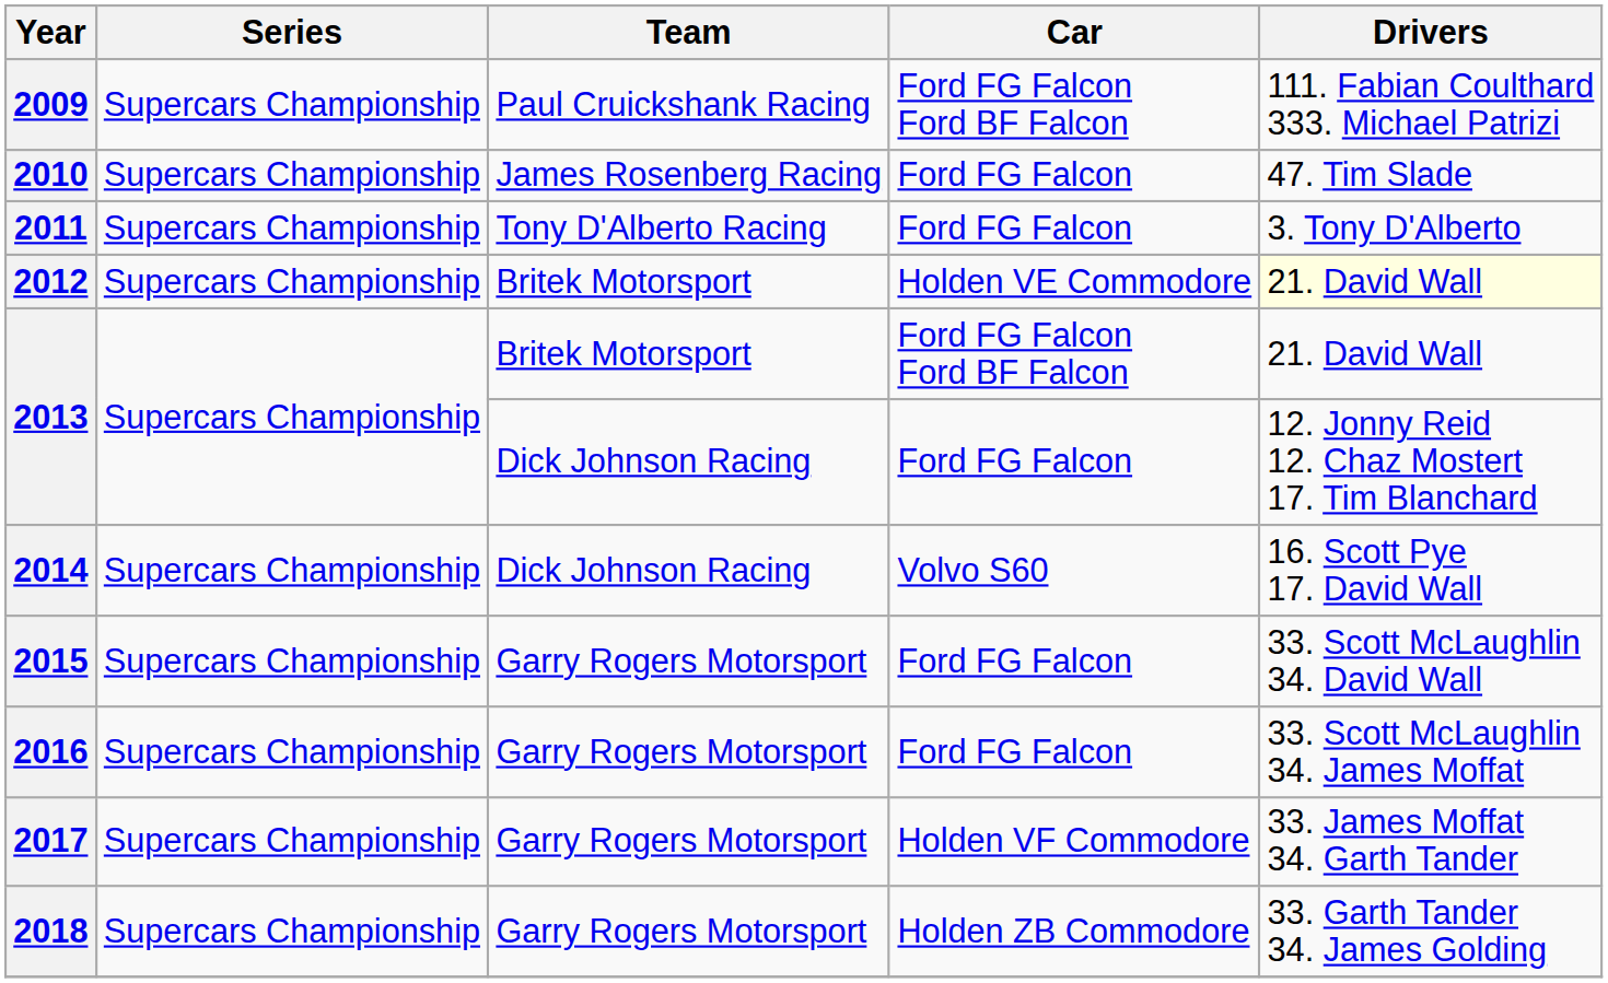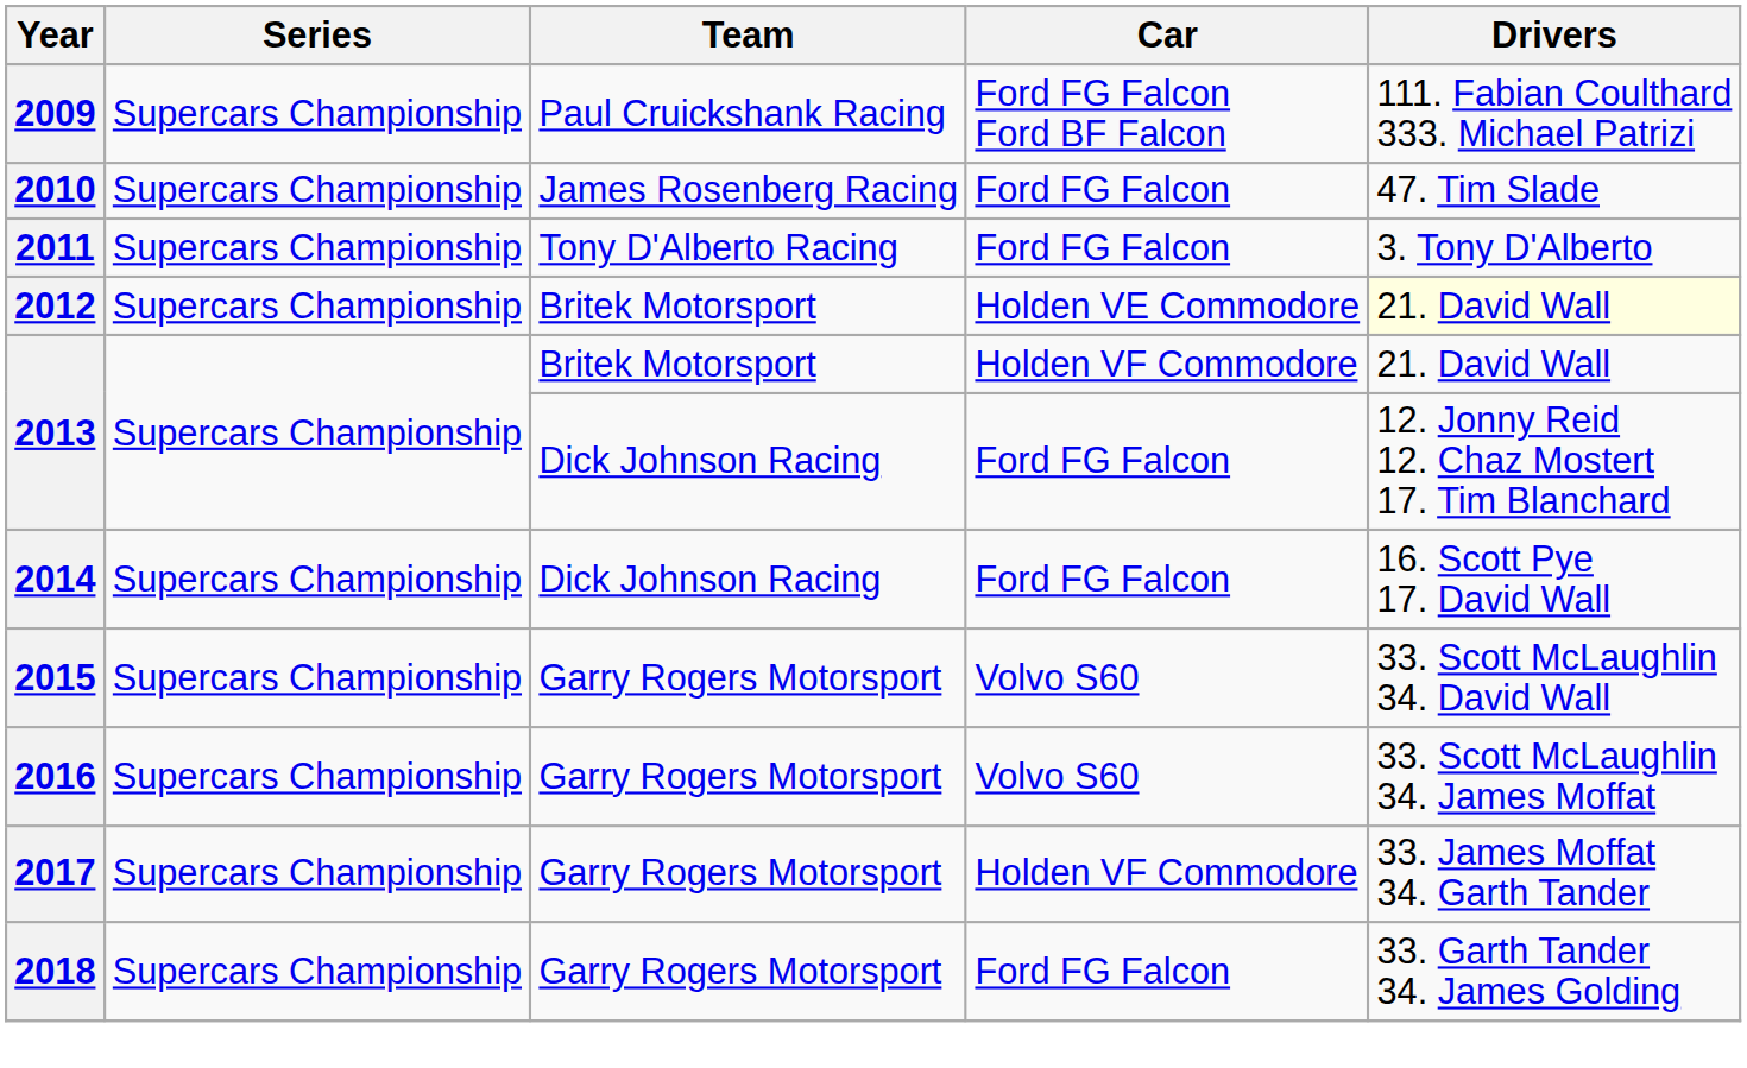 <table class="wikitable" style="font-size: 90%">
 <tr>
 <th>Year</th>
 <th>Series</th>
 <th>Team</th>
 <th>Car</th>
 <th>Drivers</th>
 </tr>
 <tr>
 <th><a href='#'>2009</a></th>
 <td><a href='#'>Supercars Championship</a></td>
 <td><a href='#'>Paul Cruickshank Racing</a></td>
 <td><a href='#'>Ford FG Falcon</a><br><a href='#'>Ford BF Falcon</a></td>
 <td>111. <a href='#'>Fabian Coulthard</a><br>333. <a href='#'>Michael Patrizi</a></td>
 </tr>
 <tr>
 <th><a href='#'>2010</a></th>
 <td><a href='#'>Supercars Championship</a></td>
 <td><a href='#'>James Rosenberg Racing</a></td>
 <td><a href='#'>Ford FG Falcon</a></td>
 <td>47. <a href='#'>Tim Slade</a></td>
 </tr>
 <tr>
 <th><a href='#'>2011</a></th>
 <td><a href='#'>Supercars Championship</a></td>
 <td><a href='#'>Tony D'Alberto Racing</a></td>
 <td><a href='#'>Ford FG Falcon</a></td>
 <td>3. <a href='#'>Tony D'Alberto</a></td>
 </tr>
 <tr>
 <th><a href='#'>2012</a></th>
 <td><a href='#'>Supercars Championship</a></td>
 <td><a href='#'>Britek Motorsport</a></td>
 <td><a href='#'>Holden VE Commodore</a></td>
 <td style="background: lightyellow;">21. <a href='#'>David Wall</a></td>
 </tr>
 <tr>
 <th rowspan="2"><a href='#'>2013</a></th>
 <td rowspan="2"><a href='#'>Supercars Championship</a></td>
 <td><a href='#'>Britek Motorsport</a></td>
-<td><a href='#'>Ford FG Falcon</a><br><a href='#'>Ford BF Falcon</a></td>
+<td><a href='#'>Holden VF Commodore</a></td>
 <td>21. <a href='#'>David Wall</a></td>
 </tr>
 <tr>
 <td><a href='#'>Dick Johnson Racing</a></td>
 <td><a href='#'>Ford FG Falcon</a></td>
 <td>12. <a href='#'>Jonny Reid</a><br>12. <a href='#'>Chaz Mostert</a><br>17. <a href='#'>Tim Blanchard</a></td>
 </tr>
 <tr>
 <th><a href='#'>2014</a></th>
 <td><a href='#'>Supercars Championship</a></td>
 <td><a href='#'>Dick Johnson Racing</a></td>
-<td><a href='#'>Volvo S60</a></td>
+<td><a href='#'>Ford FG Falcon</a></td>
 <td>16. <a href='#'>Scott Pye</a><br>17. <a href='#'>David Wall</a></td>
 </tr>
 <tr>
 <th><a href='#'>2015</a></th>
 <td><a href='#'>Supercars Championship</a></td>
 <td><a href='#'>Garry Rogers Motorsport</a></td>
-<td><a href='#'>Ford FG Falcon</a></td>
+<td><a href='#'>Volvo S60</a></td>
 <td>33. <a href='#'>Scott McLaughlin</a><br>34. <a href='#'>David Wall</a></td>
 </tr>
 <tr>
 <th><a href='#'>2016</a></th>
 <td><a href='#'>Supercars Championship</a></td>
 <td><a href='#'>Garry Rogers Motorsport</a></td>
-<td><a href='#'>Ford FG Falcon</a></td>
+<td><a href='#'>Volvo S60</a></td>
 <td>33. <a href='#'>Scott McLaughlin</a><br>34. <a href='#'>James Moffat</a></td>
 </tr>
 <tr>
 <th><a href='#'>2017</a></th>
 <td><a href='#'>Supercars Championship</a></td>
 <td><a href='#'>Garry Rogers Motorsport</a></td>
 <td><a href='#'>Holden VF Commodore</a></td>
 <td>33. <a href='#'>James Moffat</a><br>34. <a href='#'>Garth Tander</a></td>
 </tr>
 <tr>
 <th><a href='#'>2018</a></th>
 <td><a href='#'>Supercars Championship</a></td>
 <td><a href='#'>Garry Rogers Motorsport</a></td>
-<td><a href='#'>Holden ZB Commodore</a></td>
+<td><a href='#'>Ford FG Falcon</a></td>
 <td>33. <a href='#'>Garth Tander</a><br>34. <a href='#'>James Golding</a></td>
 </tr>
 <tr>
 </tr>
 </table>
